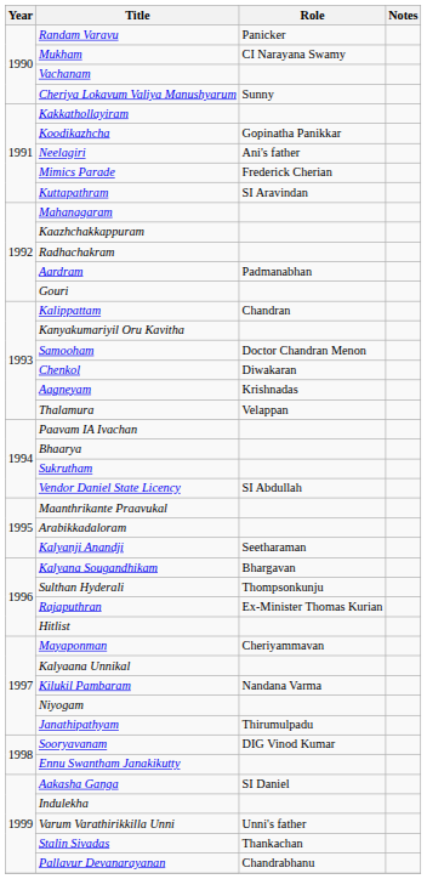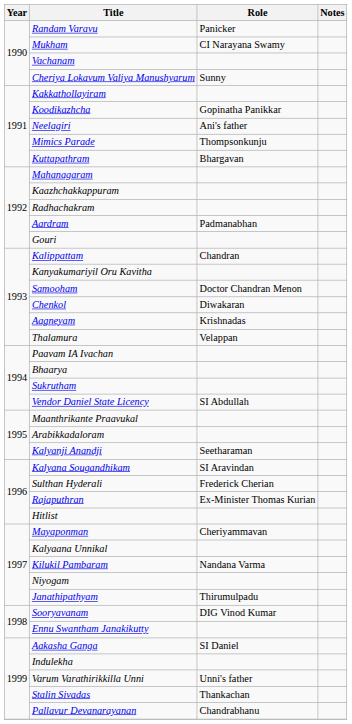 <table class="wikitable sortable">
 <tr>
 <th>Year</th>
 <th>Title</th>
 <th>Role</th>
 <th class="unsortable">Notes</th>
 </tr>
 <tr>
 <td rowspan=4>1990</td>
 <td><em><a href='#'>Randam Varavu</a></em></td>
 <td>Panicker</td>
 <td></td>
 </tr>
 <tr>
 <td><em><a href='#'>Mukham</a></em></td>
 <td>CI Narayana Swamy</td>
 <td></td>
 </tr>
 <tr>
 <td><em><a href='#'>Vachanam</a></em></td>
 <td></td>
 <td></td>
 </tr>
 <tr>
 <td><em><a href='#'>Cheriya Lokavum Valiya Manushyarum</a></em></td>
 <td>Sunny</td>
 <td></td>
 </tr>
 <tr>
 <td rowspan=5>1991</td>
 <td><em><a href='#'>Kakkathollayiram</a></em></td>
 <td></td>
 <td></td>
 </tr>
 <tr>
 <td><em><a href='#'>Koodikazhcha</a></em></td>
 <td>Gopinatha Panikkar</td>
 <td></td>
 </tr>
 <tr>
 <td><em><a href='#'>Neelagiri</a></em></td>
 <td>Ani's father</td>
 <td></td>
 </tr>
 <tr>
 <td><em><a href='#'>Mimics Parade</a></em></td>
-<td>Frederick Cherian</td>
+<td>Thompsonkunju</td>
 <td></td>
 </tr>
 <tr>
 <td><em><a href='#'>Kuttapathram</a></em></td>
-<td>SI Aravindan</td>
+<td>Bhargavan</td>
 <td></td>
 </tr>
 <tr>
 <td rowspan=5>1992</td>
 <td><em><a href='#'>Mahanagaram</a></em></td>
 <td></td>
 <td></td>
 </tr>
 <tr>
 <td><em>Kaazhchakkappuram</em></td>
 <td></td>
 <td></td>
 </tr>
 <tr>
 <td><em>Radhachakram</em></td>
 <td></td>
 <td></td>
 </tr>
 <tr>
 <td><em><a href='#'>Aardram</a></em></td>
 <td>Padmanabhan</td>
 <td></td>
 </tr>
 <tr>
 <td><em>Gouri</em></td>
 <td></td>
 <td></td>
 </tr>
 <tr>
 <td rowspan=6>1993</td>
 <td><em><a href='#'>Kalippattam</a></em></td>
 <td>Chandran</td>
 <td></td>
 </tr>
 <tr>
 <td><em>Kanyakumariyil Oru Kavitha</em></td>
 <td></td>
 <td></td>
 </tr>
 <tr>
 <td><em><a href='#'>Samooham</a></em></td>
 <td>Doctor Chandran Menon</td>
 <td></td>
 </tr>
 <tr>
 <td><em><a href='#'>Chenkol</a></em></td>
 <td>Diwakaran</td>
 <td></td>
 </tr>
 <tr>
 <td><em><a href='#'>Aagneyam</a></em></td>
 <td>Krishnadas</td>
 <td></td>
 </tr>
 <tr>
 <td><em>Thalamura</em></td>
 <td>Velappan</td>
 <td></td>
 </tr>
 <tr>
 <td rowspan=4>1994</td>
 <td><em>Paavam IA Ivachan</em></td>
 <td></td>
 <td></td>
 </tr>
 <tr>
 <td><em>Bhaarya</em></td>
 <td></td>
 <td></td>
 </tr>
 <tr>
 <td><em><a href='#'>Sukrutham</a></em></td>
 <td></td>
 <td></td>
 </tr>
 <tr>
 <td><em><a href='#'>Vendor Daniel State Licency</a></em></td>
 <td>SI Abdullah</td>
 <td></td>
 </tr>
 <tr>
 <td rowspan=3>1995</td>
 <td><em>Maanthrikante Praavukal</em></td>
 <td></td>
 <td></td>
 </tr>
 <tr>
 <td><em>Arabikkadaloram</em></td>
 <td></td>
 <td></td>
 </tr>
 <tr>
 <td><em><a href='#'>Kalyanji Anandji</a></em></td>
 <td>Seetharaman</td>
 <td></td>
 </tr>
 <tr>
 <td rowspan=4>1996</td>
 <td><em><a href='#'>Kalyana Sougandhikam</a></em></td>
-<td>Bhargavan</td>
+<td>SI Aravindan</td>
 <td></td>
 </tr>
 <tr>
 <td><em>Sulthan Hyderali</em></td>
-<td>Thompsonkunju</td>
+<td>Frederick Cherian</td>
 <td></td>
 </tr>
 <tr>
 <td><em><a href='#'>Rajaputhran</a></em></td>
 <td>Ex-Minister Thomas Kurian</td>
 <td></td>
 </tr>
 <tr>
 <td><em>Hitlist</em></td>
 <td></td>
 <td></td>
 </tr>
 <tr>
 <td rowspan=5>1997</td>
 <td><em><a href='#'>Mayaponman</a></em></td>
 <td>Cheriyammavan</td>
 <td></td>
 </tr>
 <tr>
 <td><em>Kalyaana Unnikal</em></td>
 <td></td>
 <td></td>
 </tr>
 <tr>
 <td><em><a href='#'>Kilukil Pambaram</a></em></td>
 <td>Nandana Varma</td>
 <td></td>
 </tr>
 <tr>
 <td><em>Niyogam</em></td>
 <td></td>
 <td></td>
 </tr>
 <tr>
 <td><em><a href='#'>Janathipathyam</a></em></td>
 <td>Thirumulpadu</td>
 <td></td>
 </tr>
 <tr>
 <td rowspan=2>1998</td>
 <td><em><a href='#'>Sooryavanam</a></em></td>
 <td>DIG Vinod Kumar</td>
 <td></td>
 </tr>
 <tr>
 <td><em><a href='#'>Ennu Swantham Janakikutty</a></em></td>
 <td></td>
 <td></td>
 </tr>
 <tr>
 <td rowspan= 5>1999</td>
 <td><em><a href='#'>Aakasha Ganga</a></em></td>
 <td>SI Daniel</td>
 <td></td>
 </tr>
 <tr>
 <td><em>Indulekha</em></td>
 <td></td>
 <td></td>
 </tr>
 <tr>
 <td><em>Varum Varathirikkilla Unni</em></td>
 <td>Unni's father</td>
 <td></td>
 </tr>
 <tr>
 <td><em><a href='#'>Stalin Sivadas</a></em></td>
 <td>Thankachan</td>
 <td></td>
 </tr>
 <tr>
 <td><em><a href='#'>Pallavur Devanarayanan</a></em></td>
 <td>Chandrabhanu</td>
 <td></td>
 </tr>
 <tr>
 </tr>
 </table>
